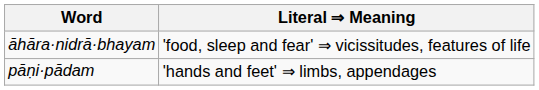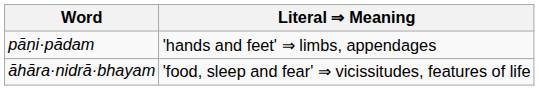 <table class="wikitable">
 <tr>
 <th>Word</th>
 <th>Literal ⇒ Meaning</th>
 </tr>
 <tr>
+<td><em>pāṇi·pādam</em></td>
+<td>'hands and feet' ⇒ limbs, appendages</td>
+</tr>
+<tr>
 <td><em>āhāra·nidrā·bhayam</em></td>
 <td>'food, sleep and fear' ⇒ vicissitudes, features of life</td>
 </tr>
-<tr>
-<td><em>pāṇi·pādam</em></td>
-<td>'hands and feet' ⇒ limbs, appendages</td>
-</tr>
 </table>
